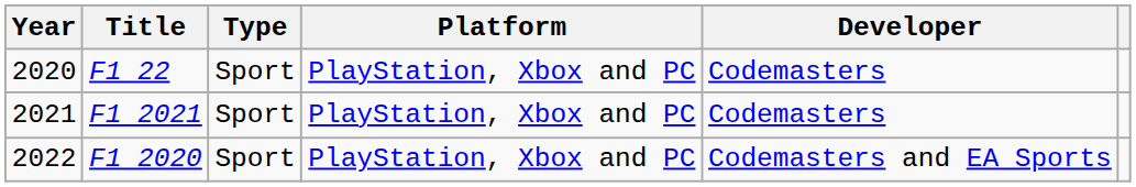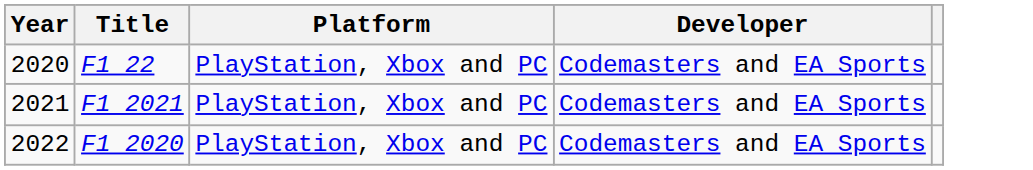 <table class="wikitable sortable">
 <tr>
 <th>Year</th>
 <th>Title</th>
-<th>Type</th>
 <th class="unsortable">Platform</th>
 <th>Developer</th>
 <th></th>
 </tr>
 <tr>
 <td>2020</td>
 <td><em><a href='#'>F1 22</a></em></td>
-<td>Sport</td>
 <td><a href='#'>PlayStation</a>, <a href='#'>Xbox</a> and <a href='#'>PC</a></td>
-<td><a href='#'>Codemasters</a></td>
+<td><a href='#'>Codemasters</a> and <a href='#'>EA Sports</a></td>
 <td></td>
 </tr>
 <tr>
 <td>2021</td>
 <td><em><a href='#'>F1 2021</a></em></td>
-<td>Sport</td>
 <td><a href='#'>PlayStation</a>, <a href='#'>Xbox</a> and <a href='#'>PC</a></td>
-<td><a href='#'>Codemasters</a></td>
+<td><a href='#'>Codemasters</a> and <a href='#'>EA Sports</a></td>
 <td></td>
 </tr>
 <tr>
 <td>2022</td>
 <td><em><a href='#'>F1 2020</a></em></td>
-<td>Sport</td>
 <td><a href='#'>PlayStation</a>, <a href='#'>Xbox</a> and <a href='#'>PC</a></td>
 <td><a href='#'>Codemasters</a> and <a href='#'>EA Sports</a></td>
 <td></td>
 </tr>
 </table>
